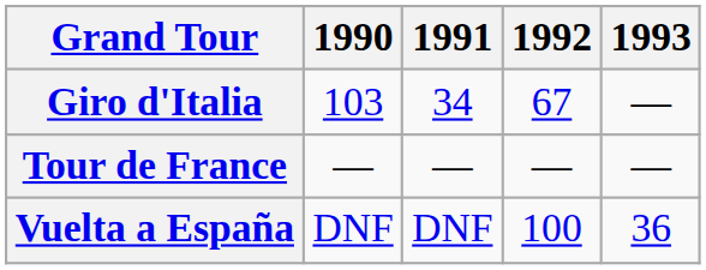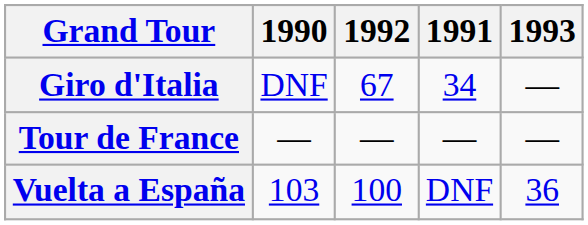 <table class="wikitable plainrowheaders">
 <tr>
 <th scope="col"><a href='#'>Grand Tour</a></th>
 <th scope="col">1990</th>
+<th scope="col">1992</th>
 <th scope="col">1991</th>
-<th scope="col">1992</th>
 <th scope="col">1993</th>
 </tr>
 <tr style="text-align:center;">
 <th scope="row"> <a href='#'>Giro d'Italia</a></th>
-<td><a href='#'>103</a></td>
+<td><a href='#'>DNF</a></td>
+<td><a href='#'>67</a></td>
 <td><a href='#'>34</a></td>
-<td><a href='#'>67</a></td>
 <td>—</td>
 </tr>
 <tr style="text-align:center;">
 <th scope="row"> <a href='#'>Tour de France</a></th>
 <td>—</td>
 <td>—</td>
 <td>—</td>
 <td>—</td>
 </tr>
 <tr style="text-align:center;">
 <th scope="row"> <a href='#'>Vuelta a España</a></th>
+<td><a href='#'>103</a></td>
+<td><a href='#'>100</a></td>
 <td><a href='#'>DNF</a></td>
-<td><a href='#'>DNF</a></td>
-<td><a href='#'>100</a></td>
 <td><a href='#'>36</a></td>
 </tr>
 </table>
